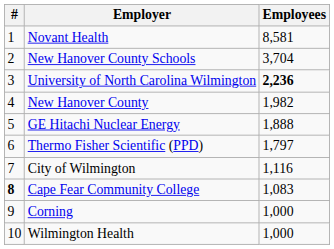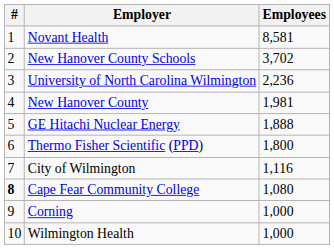 <table class="wikitable">
 <tr>
 <th>#</th>
 <th>Employer</th>
 <th>Employees</th>
 </tr>
 <tr>
 <td>1</td>
 <td><a href='#'>Novant Health</a></td>
 <td>8,581</td>
 </tr>
 <tr>
 <td>2</td>
 <td><a href='#'>New Hanover County Schools</a></td>
-<td>3,704</td>
+<td>3,702</td>
 </tr>
 <tr>
 <td>3</td>
 <td><a href='#'>University of North Carolina Wilmington</a></td>
-<td><strong>2,236</strong></td>
+<td>2,236</td>
 </tr>
 <tr>
 <td>4</td>
 <td><a href='#'>New Hanover County</a></td>
-<td>1,982</td>
+<td>1,981</td>
 </tr>
 <tr>
 <td>5</td>
 <td><a href='#'>GE Hitachi Nuclear Energy</a></td>
 <td>1,888</td>
 </tr>
 <tr>
 <td>6</td>
 <td><a href='#'>Thermo Fisher Scientific</a> (<a href='#'>PPD</a>)</td>
-<td>1,797</td>
+<td>1,800</td>
 </tr>
 <tr>
 <td>7</td>
 <td>City of Wilmington</td>
 <td>1,116</td>
 </tr>
 <tr>
 <td><strong>8</strong></td>
 <td><a href='#'>Cape Fear Community College</a></td>
-<td>1,083</td>
+<td>1,080</td>
 </tr>
 <tr>
 <td>9</td>
 <td><a href='#'>Corning</a></td>
 <td>1,000</td>
 </tr>
 <tr>
 <td>10</td>
 <td>Wilmington Health</td>
 <td>1,000</td>
 </tr>
 </table>
